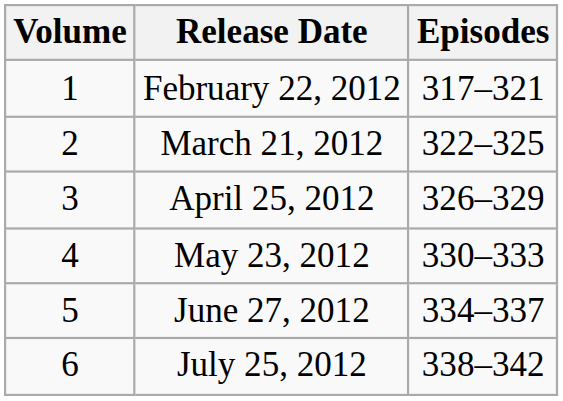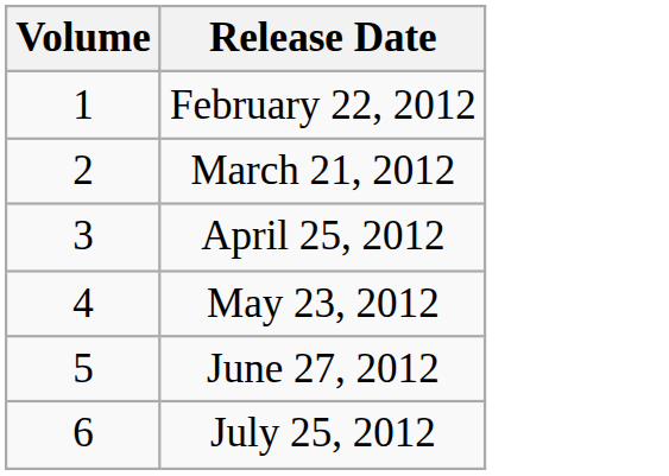 <table class="wikitable" style="text-align:center;">
 <tr>
 <th>Volume</th>
 <th>Release Date</th>
-<th>Episodes</th>
 </tr>
 <tr>
 <td>1</td>
 <td>February 22, 2012</td>
-<td>317–321</td>
 </tr>
 <tr>
 <td>2</td>
 <td>March 21, 2012</td>
-<td>322–325</td>
 </tr>
 <tr>
 <td>3</td>
 <td>April 25, 2012</td>
-<td>326–329</td>
 </tr>
 <tr>
 <td>4</td>
 <td>May 23, 2012</td>
-<td>330–333</td>
 </tr>
 <tr>
 <td>5</td>
 <td>June 27, 2012</td>
-<td>334–337</td>
 </tr>
 <tr>
 <td>6</td>
 <td>July 25, 2012</td>
-<td>338–342</td>
 </tr>
 </table>
